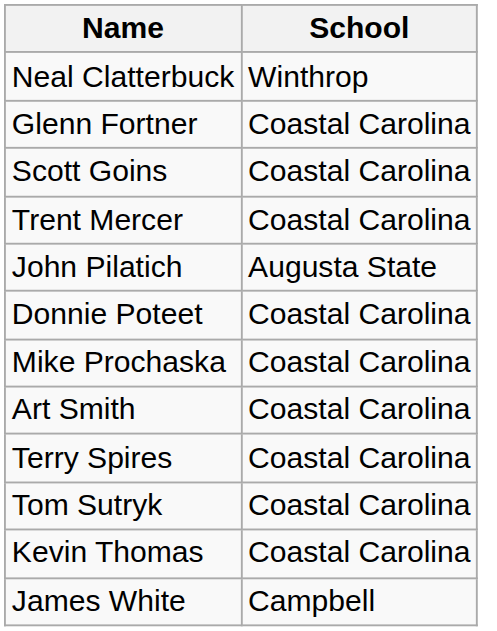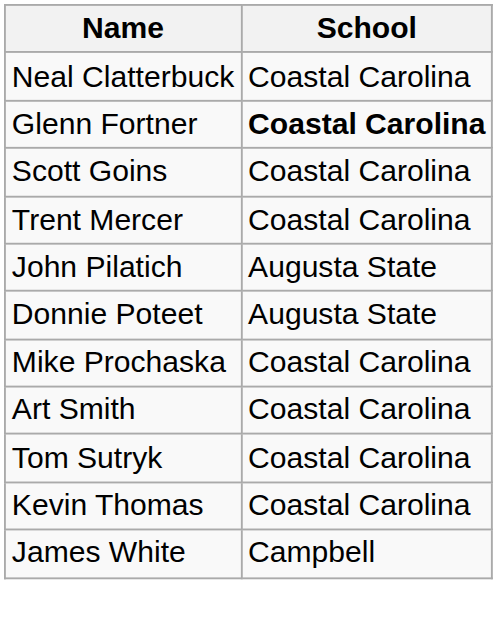 <table class=wikitable>
 <tr>
 <th>Name</th>
 <th>School</th>
 </tr>
 <tr>
 <td>Neal Clatterbuck</td>
-<td>Winthrop</td>
+<td>Coastal Carolina</td>
 </tr>
 <tr>
 <td>Glenn Fortner</td>
-<td>Coastal Carolina</td>
+<td><strong>Coastal Carolina</strong></td>
 </tr>
 <tr>
 <td>Scott Goins</td>
 <td>Coastal Carolina</td>
 </tr>
 <tr>
 <td>Trent Mercer</td>
 <td>Coastal Carolina</td>
 </tr>
 <tr>
 <td>John Pilatich</td>
 <td>Augusta State</td>
 </tr>
 <tr>
 <td>Donnie Poteet</td>
-<td>Coastal Carolina</td>
+<td>Augusta State</td>
 </tr>
 <tr>
 <td>Mike Prochaska</td>
 <td>Coastal Carolina</td>
 </tr>
 <tr>
 <td>Art Smith</td>
-<td>Coastal Carolina</td>
-</tr>
-<tr>
-<td>Terry Spires</td>
 <td>Coastal Carolina</td>
 </tr>
 <tr>
 <td>Tom Sutryk</td>
 <td>Coastal Carolina</td>
 </tr>
 <tr>
 <td>Kevin Thomas</td>
 <td>Coastal Carolina</td>
 </tr>
 <tr>
 <td>James White</td>
 <td>Campbell</td>
 </tr>
 </table>
